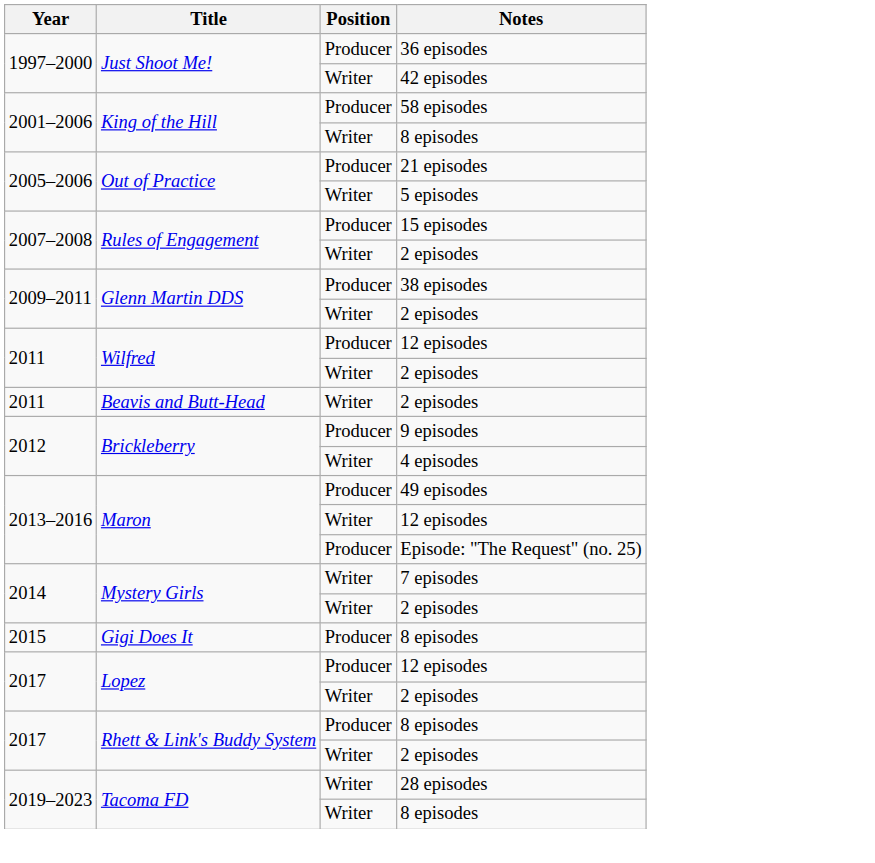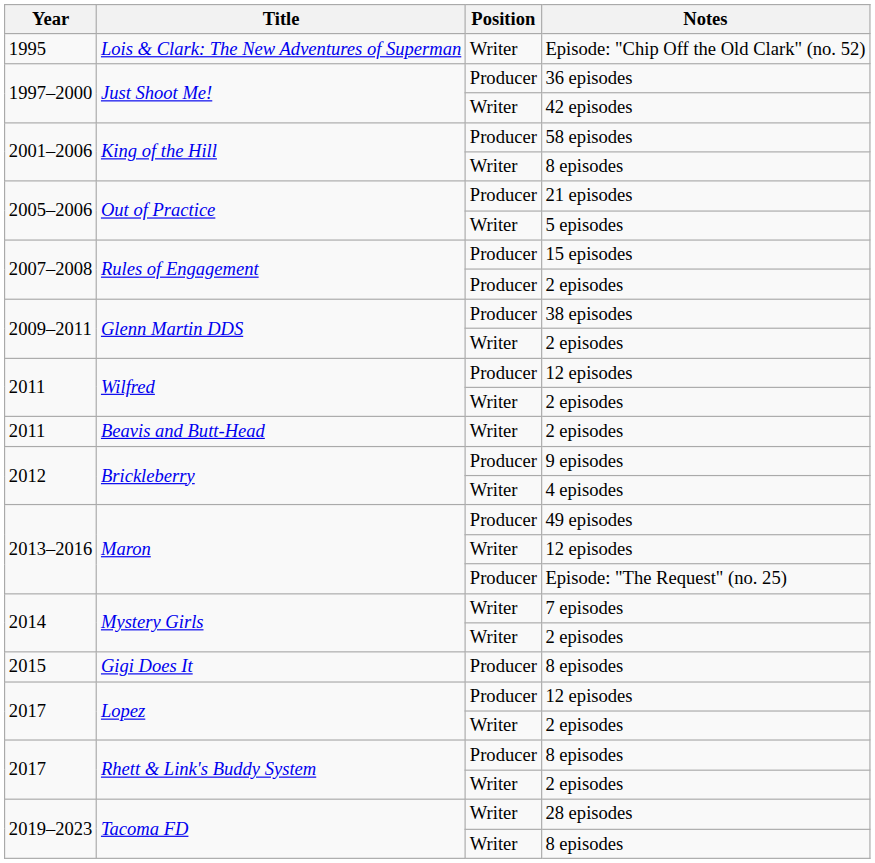 <table class="wikitable plainrowheaders sortable">
 <tr>
 <th scope="col">Year</th>
 <th scope="col">Title</th>
 <th scope="col">Position</th>
 <th scope="col" class="unsortable">Notes</th>
+</tr>
+<tr>
+<td>1995</td>
+<td><em><a href='#'>Lois & Clark: The New Adventures of Superman</a></em></td>
+<td>Writer</td>
+<td>Episode: "Chip Off the Old Clark" (no. 52)</td>
 </tr>
 <tr>
 <td rowspan=2>1997–2000</td>
 <td rowspan=2><em><a href='#'>Just Shoot Me!</a></em></td>
 <td>Producer</td>
 <td>36 episodes</td>
 </tr>
 <tr>
 <td>Writer</td>
 <td>42 episodes</td>
 </tr>
 <tr>
 <td rowspan=2>2001–2006</td>
 <td rowspan=2><em><a href='#'>King of the Hill</a></em></td>
 <td>Producer</td>
 <td>58 episodes</td>
 </tr>
 <tr>
 <td>Writer</td>
 <td>8 episodes</td>
 </tr>
 <tr>
 <td rowspan=2>2005–2006</td>
 <td rowspan=2><em><a href='#'>Out of Practice</a></em></td>
 <td>Producer</td>
 <td>21 episodes</td>
 </tr>
 <tr>
 <td>Writer</td>
 <td>5 episodes</td>
 </tr>
 <tr>
 <td rowspan=2>2007–2008</td>
 <td rowspan=2><em><a href='#'>Rules of Engagement</a></em></td>
 <td>Producer</td>
 <td>15 episodes</td>
 </tr>
 <tr>
-<td>Writer</td>
+<td>Producer</td>
 <td>2 episodes</td>
 </tr>
 <tr>
 <td rowspan=2>2009–2011</td>
 <td rowspan=2><em><a href='#'>Glenn Martin DDS</a></em></td>
 <td>Producer</td>
 <td>38 episodes</td>
 </tr>
 <tr>
 <td>Writer</td>
 <td>2 episodes</td>
 </tr>
 <tr>
 <td rowspan=2>2011</td>
 <td rowspan=2><em><a href='#'>Wilfred</a></em></td>
 <td>Producer</td>
 <td>12 episodes</td>
 </tr>
 <tr>
 <td>Writer</td>
 <td>2 episodes</td>
 </tr>
 <tr>
 <td>2011</td>
 <td><em><a href='#'>Beavis and Butt-Head</a></em></td>
 <td>Writer</td>
 <td>2 episodes</td>
 </tr>
 <tr>
 <td rowspan=2>2012</td>
 <td rowspan=2><em><a href='#'>Brickleberry</a></em></td>
 <td>Producer</td>
 <td>9 episodes</td>
 </tr>
 <tr>
 <td>Writer</td>
 <td>4 episodes</td>
 </tr>
 <tr>
 <td rowspan=3>2013–2016</td>
 <td rowspan=3><em><a href='#'>Maron</a></em></td>
 <td>Producer</td>
 <td>49 episodes</td>
 </tr>
 <tr>
 <td>Writer</td>
 <td>12 episodes</td>
 </tr>
 <tr>
 <td>Producer</td>
 <td>Episode: "The Request" (no. 25)</td>
 </tr>
 <tr>
 <td rowspan=2>2014</td>
 <td rowspan=2><em><a href='#'>Mystery Girls</a></em></td>
 <td>Writer</td>
 <td>7 episodes</td>
 </tr>
 <tr>
 <td>Writer</td>
 <td>2 episodes</td>
 </tr>
 <tr>
 <td>2015</td>
 <td><em><a href='#'>Gigi Does It</a></em></td>
 <td>Producer</td>
 <td>8 episodes</td>
 </tr>
 <tr>
 <td rowspan=2>2017</td>
 <td rowspan=2><em><a href='#'>Lopez</a></em></td>
 <td>Producer</td>
 <td>12 episodes</td>
 </tr>
 <tr>
 <td>Writer</td>
 <td>2 episodes</td>
 </tr>
 <tr>
 <td rowspan=2>2017</td>
 <td rowspan=2><em><a href='#'>Rhett & Link's Buddy System</a></em></td>
 <td>Producer</td>
 <td>8 episodes</td>
 </tr>
 <tr>
 <td>Writer</td>
 <td>2 episodes</td>
 </tr>
 <tr>
 <td rowspan=2>2019–2023</td>
 <td rowspan=2><em><a href='#'>Tacoma FD</a></em></td>
 <td>Writer</td>
 <td>28 episodes</td>
 </tr>
 <tr>
 <td>Writer</td>
 <td>8 episodes</td>
 </tr>
 </table>
